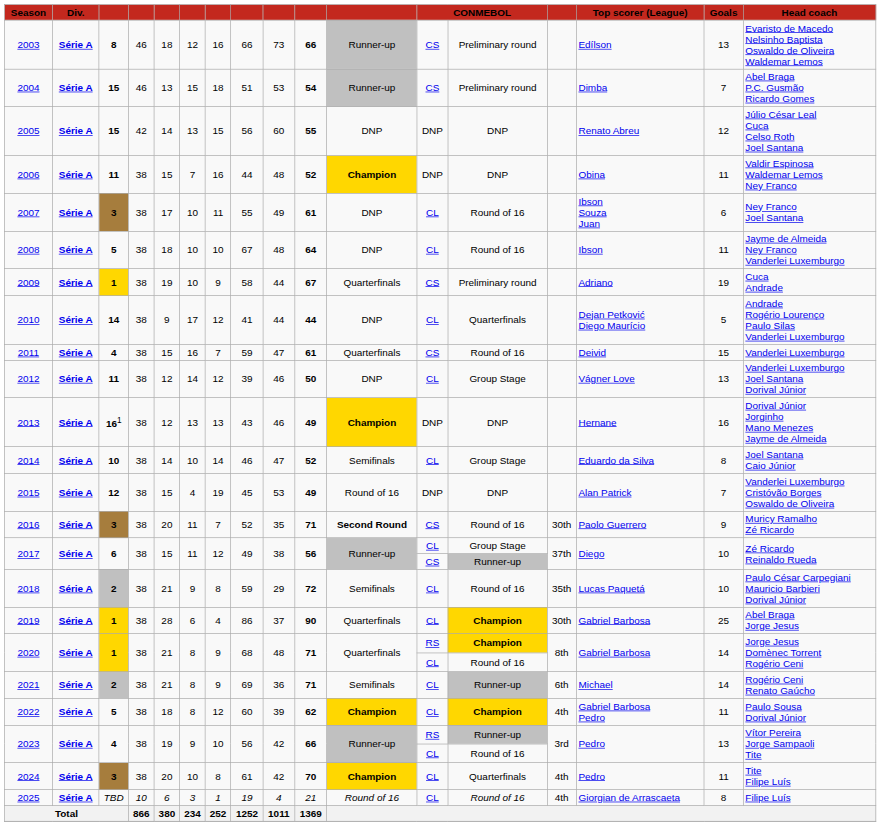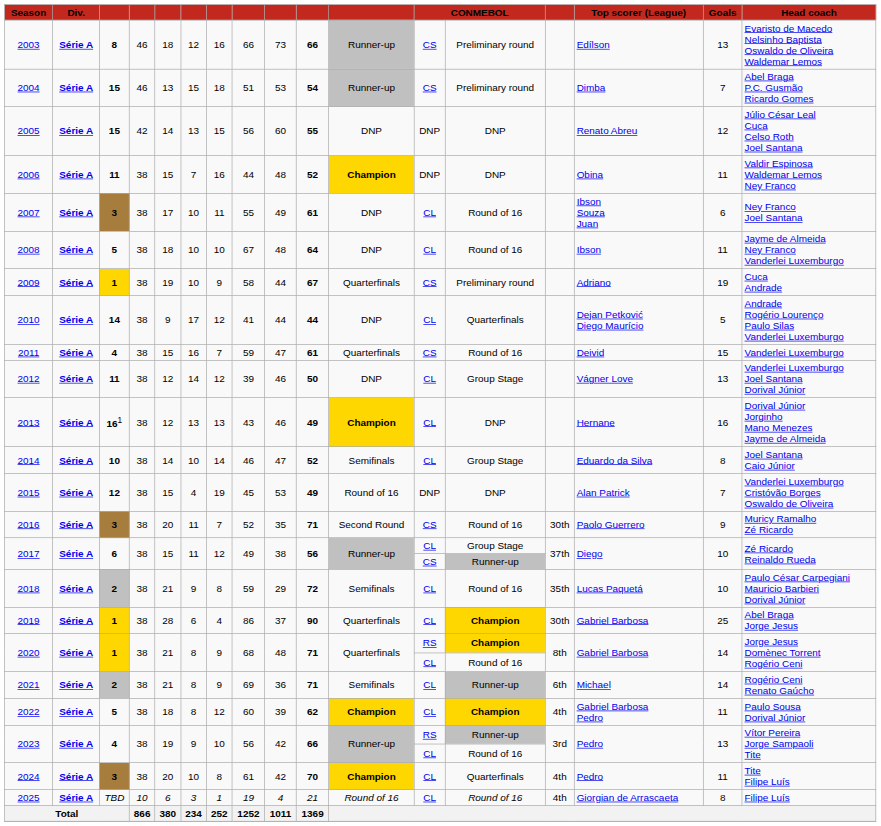 <table class="wikitable" width=100% style="font-size:90%; text-align:center;">
 <tr style="background:#C3281E; text-align:center;">
 <td><span><strong>Season</strong></span></td>
 <td><span><strong>Div.</strong></span></td>
 <td><span><strong></strong></span></td>
 <td><span><strong></strong></span></td>
 <td><span><strong></strong></span></td>
 <td><span><strong></strong></span></td>
 <td><span><strong></strong></span></td>
 <td><span><strong></strong></span></td>
 <td><span><strong></strong></span></td>
 <td><span><strong></strong></span></td>
 <td><span><strong></strong></span></td>
 <td colspan=2><span><strong>CONMEBOL</strong></span></td>
 <td><span><strong></strong></span></td>
 <td><span><strong>Top scorer (League)</strong></span></td>
 <td><span><strong>Goals</strong></span></td>
 <td><span><strong>Head coach</strong></span></td>
 </tr>
 <tr>
 <td align=center><a href='#'>2003</a></td>
 <td align=center rowspan="1"><strong><a href='#'>Série A</a></strong></td>
 <td align=center><strong>8</strong></td>
 <td align=center>46</td>
 <td align=center>18</td>
 <td align=center>12</td>
 <td align=center>16</td>
 <td align=center>66</td>
 <td align=center>73</td>
 <td align=center><strong>66</strong></td>
 <td align=center bgcolor="silver">Runner-up</td>
 <td align=center><a href='#'>CS</a></td>
 <td align=center>Preliminary round</td>
 <td></td>
 <td align=left> <a href='#'>Edílson</a></td>
 <td align=center>13</td>
 <td align=left> <a href='#'>Evaristo de Macedo</a> <br> <a href='#'>Nelsinho Baptista</a> <br> <a href='#'>Oswaldo de Oliveira</a> <br> <a href='#'>Waldemar Lemos</a></td>
 </tr>
 <tr>
 <td align=center><a href='#'>2004</a></td>
 <td align=center rowspan="1"><strong><a href='#'>Série A</a></strong></td>
 <td align=center><strong>15</strong></td>
 <td align=center>46</td>
 <td align=center>13</td>
 <td align=center>15</td>
 <td align=center>18</td>
 <td align=center>51</td>
 <td align=center>53</td>
 <td align=center><strong>54</strong></td>
 <td align=center bgcolor="silver">Runner-up</td>
 <td align=center><a href='#'>CS</a></td>
 <td align=center>Preliminary round</td>
 <td></td>
 <td align=left> <a href='#'>Dimba</a></td>
 <td align=center>7</td>
 <td align=left> <a href='#'>Abel Braga</a> <br> <a href='#'>P.C. Gusmão</a> <br> <a href='#'>Ricardo Gomes</a></td>
 </tr>
 <tr>
 <td align=center><a href='#'>2005</a></td>
 <td align=center rowspan="1"><strong><a href='#'>Série A</a></strong></td>
 <td align=center><strong>15</strong></td>
 <td align=center>42</td>
 <td align=center>14</td>
 <td align=center>13</td>
 <td align=center>15</td>
 <td align=center>56</td>
 <td align=center>60</td>
 <td align=center><strong>55</strong></td>
 <td align=center>DNP</td>
 <td align=center>DNP</td>
 <td align=center>DNP</td>
 <td></td>
 <td align=left> <a href='#'>Renato Abreu</a></td>
 <td align=center>12</td>
 <td align=left> <a href='#'>Júlio César Leal</a> <br> <a href='#'>Cuca</a> <br> <a href='#'>Celso Roth</a> <br> <a href='#'>Joel Santana</a></td>
 </tr>
 <tr>
 <td align=center><a href='#'>2006</a></td>
 <td align=center rowspan="1"><strong><a href='#'>Série A</a></strong></td>
 <td align=center><strong>11</strong></td>
 <td align=center>38</td>
 <td align=center>15</td>
 <td align=center>7</td>
 <td align=center>16</td>
 <td align=center>44</td>
 <td align=center>48</td>
 <td align=center><strong>52</strong></td>
 <td align=center bgcolor="gold"><strong>Champion</strong></td>
 <td align=center>DNP</td>
 <td align=center>DNP</td>
 <td></td>
 <td align=left> <a href='#'>Obina</a></td>
 <td align=center>11</td>
 <td align=left> <a href='#'>Valdir Espinosa</a> <br> <a href='#'>Waldemar Lemos</a> <br> <a href='#'>Ney Franco</a></td>
 </tr>
 <tr>
 <td align=center><a href='#'>2007</a></td>
 <td align=center rowspan="1"><strong><a href='#'>Série A</a></strong></td>
 <td align=center bgcolor="#a67d3d"><strong>3</strong></td>
 <td align=center>38</td>
 <td align=center>17</td>
 <td align=center>10</td>
 <td align=center>11</td>
 <td align=center>55</td>
 <td align=center>49</td>
 <td align=center><strong>61</strong></td>
 <td align=center>DNP</td>
 <td align=center><a href='#'>CL</a></td>
 <td align=center>Round of 16</td>
 <td></td>
 <td align=left> <a href='#'>Ibson</a> <br> <a href='#'>Souza</a> <br> <a href='#'>Juan</a></td>
 <td align=center>6</td>
 <td align=left> <a href='#'>Ney Franco</a> <br> <a href='#'>Joel Santana</a></td>
 </tr>
 <tr>
 <td align=center><a href='#'>2008</a></td>
 <td align=center rowspan="1"><strong><a href='#'>Série A</a></strong></td>
 <td align=center><strong>5</strong></td>
 <td align=center>38</td>
 <td align=center>18</td>
 <td align=center>10</td>
 <td align=center>10</td>
 <td align=center>67</td>
 <td align=center>48</td>
 <td align=center><strong>64</strong></td>
 <td align=center>DNP</td>
 <td align=center><a href='#'>CL</a></td>
 <td align=center>Round of 16</td>
 <td></td>
 <td align=left> <a href='#'>Ibson</a></td>
 <td align=center>11</td>
 <td align=left> <a href='#'>Jayme de Almeida</a> <br> <a href='#'>Ney Franco</a> <br> <a href='#'>Vanderlei Luxemburgo</a></td>
 </tr>
 <tr>
 <td align=center><a href='#'>2009</a></td>
 <td align=center rowspan="1"><strong><a href='#'>Série A</a></strong></td>
 <td align=center bgcolor="gold"><strong>1</strong></td>
 <td align=center>38</td>
 <td align=center>19</td>
 <td align=center>10</td>
 <td align=center>9</td>
 <td align=center>58</td>
 <td align=center>44</td>
 <td align=center><strong>67</strong></td>
 <td align=center>Quarterfinals</td>
 <td align=center><a href='#'>CS</a></td>
 <td align=center>Preliminary round</td>
 <td></td>
 <td align=left> <a href='#'>Adriano</a></td>
 <td align=center>19</td>
 <td align=left> <a href='#'>Cuca</a> <br> <a href='#'>Andrade</a></td>
 </tr>
 <tr>
 <td align=center><a href='#'>2010</a></td>
 <td align=center rowspan="1"><strong><a href='#'>Série A</a></strong></td>
 <td align=center><strong>14</strong></td>
 <td align=center>38</td>
 <td align=center>9</td>
 <td align=center>17</td>
 <td align=center>12</td>
 <td align=center>41</td>
 <td align=center>44</td>
 <td align=center><strong>44</strong></td>
 <td align=center>DNP</td>
 <td align=center><a href='#'>CL</a></td>
 <td align=center>Quarterfinals</td>
 <td></td>
 <td align=left> <a href='#'>Dejan Petković</a><br> <a href='#'>Diego Maurício</a></td>
 <td align=center>5</td>
 <td align=left> <a href='#'>Andrade</a> <br> <a href='#'>Rogério Lourenço</a> <br> <a href='#'>Paulo Silas</a> <br> <a href='#'>Vanderlei Luxemburgo</a></td>
 </tr>
 <tr>
 <td align=center><a href='#'>2011</a></td>
 <td align=center rowspan="1"><strong><a href='#'>Série A</a></strong></td>
 <td align=center><strong>4</strong></td>
 <td align=center>38</td>
 <td align=center>15</td>
 <td align=center>16</td>
 <td align=center>7</td>
 <td align=center>59</td>
 <td align=center>47</td>
 <td align=center><strong>61</strong></td>
 <td align=center>Quarterfinals</td>
 <td align=center><a href='#'>CS</a></td>
 <td align=center>Round of 16</td>
 <td></td>
 <td align=left> <a href='#'>Deivid</a></td>
 <td align=center>15</td>
 <td align=left> <a href='#'>Vanderlei Luxemburgo</a></td>
 </tr>
 <tr>
 <td align=center><a href='#'>2012</a></td>
 <td align=center rowspan="1"><strong><a href='#'>Série A</a></strong></td>
 <td align=center><strong>11</strong></td>
 <td align=center>38</td>
 <td align=center>12</td>
 <td align=center>14</td>
 <td align=center>12</td>
 <td align=center>39</td>
 <td align=center>46</td>
 <td align=center><strong>50</strong></td>
 <td align=center>DNP</td>
 <td align=center><a href='#'>CL</a></td>
 <td align=center>Group Stage</td>
 <td></td>
 <td align=left> <a href='#'>Vágner Love</a></td>
 <td align=center>13</td>
 <td align=left> <a href='#'>Vanderlei Luxemburgo</a> <br> <a href='#'>Joel Santana</a> <br> <a href='#'>Dorival Júnior</a></td>
 </tr>
 <tr>
 <td align=center><a href='#'>2013</a></td>
 <td align=center rowspan="1"><strong><a href='#'>Série A</a></strong></td>
 <td align=center><strong>16</strong><sup>1</sup></td>
 <td align=center>38</td>
 <td align=center>12</td>
 <td align=center>13</td>
 <td align=center>13</td>
 <td align=center>43</td>
 <td align=center>46</td>
 <td align=center><strong>49</strong></td>
 <td align=center bgcolor="gold"><strong>Champion</strong></td>
-<td align=center>DNP</td>
+<td align=center><a href='#'>CL</a></td>
 <td align=center>DNP</td>
 <td></td>
 <td align=left> <a href='#'>Hernane</a></td>
 <td align=center>16</td>
 <td align=left> <a href='#'>Dorival Júnior</a> <br> <a href='#'>Jorginho</a> <br> <a href='#'>Mano Menezes</a> <br> <a href='#'>Jayme de Almeida</a></td>
 </tr>
 <tr>
 <td align=center><a href='#'>2014</a></td>
 <td align=center rowspan="1"><strong><a href='#'>Série A</a></strong></td>
 <td align=center><strong>10</strong></td>
 <td align=center>38</td>
 <td align=center>14</td>
 <td align=center>10</td>
 <td align=center>14</td>
 <td align=center>46</td>
 <td align=center>47</td>
 <td align=center><strong>52</strong></td>
 <td align=center>Semifinals</td>
 <td align=center><a href='#'>CL</a></td>
 <td align=center>Group Stage</td>
 <td></td>
 <td align=left> <a href='#'>Eduardo da Silva</a></td>
 <td align=center>8</td>
 <td align=left> <a href='#'>Joel Santana</a> <br> <a href='#'>Caio Júnior</a></td>
 </tr>
 <tr>
 <td align=center><a href='#'>2015</a></td>
 <td align=center rowspan="1"><strong><a href='#'>Série A</a></strong></td>
 <td align=center><strong>12</strong></td>
 <td align=center>38</td>
 <td align=center>15</td>
 <td align=center>4</td>
 <td align=center>19</td>
 <td align=center>45</td>
 <td align=center>53</td>
 <td align=center><strong>49</strong></td>
 <td align=center>Round of 16</td>
 <td align=center>DNP</td>
 <td align=center>DNP</td>
 <td></td>
 <td align=left> <a href='#'>Alan Patrick</a></td>
 <td align=center>7</td>
 <td align=left> <a href='#'>Vanderlei Luxemburgo</a> <br> <a href='#'>Cristóvão Borges</a> <br> <a href='#'>Oswaldo de Oliveira</a></td>
 </tr>
 <tr>
 <td align=center><a href='#'>2016</a></td>
 <td align=center rowspan="1"><strong><a href='#'>Série A</a></strong></td>
 <td align=center bgcolor="#a67d3d"><strong>3</strong></td>
 <td align=center>38</td>
 <td align=center>20</td>
 <td align=center>11</td>
 <td align=center>7</td>
 <td align=center>52</td>
 <td align=center>35</td>
 <td align=center><strong>71</strong></td>
-<td align=center><strong>Second Round</strong></td>
+<td align=center>Second Round</td>
 <td align=center><a href='#'>CS</a></td>
 <td align=center>Round of 16</td>
 <td align=center>30th</td>
 <td align=left> <a href='#'>Paolo Guerrero</a></td>
 <td align=center>9</td>
 <td align=left> <a href='#'>Muricy Ramalho</a> <br> <a href='#'>Zé Ricardo</a></td>
 </tr>
 <tr>
 <td align=center rowspan="2"><a href='#'>2017</a></td>
 <td align=center rowspan="2"><strong><a href='#'>Série A</a></strong></td>
 <td align=center rowspan="2"><strong>6</strong></td>
 <td align=center rowspan="2">38</td>
 <td align=center rowspan="2">15</td>
 <td align=center rowspan="2">11</td>
 <td align=center rowspan="2">12</td>
 <td align=center rowspan="2">49</td>
 <td align=center rowspan="2">38</td>
 <td align=center rowspan="2"><strong>56</strong></td>
 <td align=center rowspan="2" bgcolor="silver">Runner-up</td>
 <td align=center rowspan="1"><a href='#'>CL</a></td>
 <td align=center>Group Stage</td>
 <td rowspan="2">37th</td>
 <td align=left rowspan="2"> <a href='#'>Diego</a></td>
 <td align=center rowspan="2">10</td>
 <td align=left rowspan="2"> <a href='#'>Zé Ricardo</a> <br> <a href='#'>Reinaldo Rueda</a></td>
 </tr>
 <tr>
 <td align=center rowspan="1"><a href='#'>CS</a></td>
 <td align=center bgcolor="silver">Runner-up</td>
 </tr>
 <tr>
 <td align=center><a href='#'>2018</a></td>
 <td align=center rowspan="1"><strong><a href='#'>Série A</a></strong></td>
 <td align=center bgcolor="silver"><strong>2</strong></td>
 <td align=center>38</td>
 <td align=center>21</td>
 <td align=center>9</td>
 <td align=center>8</td>
 <td align=center>59</td>
 <td align=center>29</td>
 <td align=center><strong>72</strong></td>
 <td align=center>Semifinals</td>
 <td align=center><a href='#'>CL</a></td>
 <td align=center>Round of 16</td>
 <td align=center>35th</td>
 <td align=left> <a href='#'>Lucas Paquetá</a></td>
 <td align=center>10</td>
 <td align=left> <a href='#'>Paulo César Carpegiani</a> <br>  <a href='#'>Mauricio Barbieri</a> <br>  <a href='#'>Dorival Júnior</a></td>
 </tr>
 <tr>
 <td align=center><a href='#'>2019</a></td>
 <td align=center rowspan="1"><strong><a href='#'>Série A</a></strong></td>
 <td align=center bgcolor="gold"><strong>1</strong></td>
 <td align=center>38</td>
 <td align=center>28</td>
 <td align=center>6</td>
 <td align=center>4</td>
 <td align=center>86</td>
 <td align=center>37</td>
 <td align=center><strong>90</strong></td>
 <td align=center>Quarterfinals</td>
 <td align=center><a href='#'>CL</a></td>
 <td align=center bgcolor="gold"><strong>Champion</strong></td>
 <td align=center>30th</td>
 <td align=left> <a href='#'>Gabriel Barbosa</a></td>
 <td align=center>25</td>
 <td align=left> <a href='#'>Abel Braga</a> <br>  <a href='#'>Jorge Jesus</a></td>
 </tr>
 <tr>
 <td align=center rowspan="2"><a href='#'>2020</a></td>
 <td align=center rowspan="2"><strong><a href='#'>Série A</a></strong></td>
 <td align=center rowspan="2" bgcolor="gold"><strong>1</strong></td>
 <td align=center rowspan="2">38</td>
 <td align=center rowspan="2">21</td>
 <td align=center rowspan="2">8</td>
 <td align=center rowspan="2">9</td>
 <td align=center rowspan="2">68</td>
 <td align=center rowspan="2">48</td>
 <td align=center rowspan="2"><strong>71</strong></td>
 <td align=center rowspan="2">Quarterfinals</td>
 <td align=center rowspan="1"><a href='#'>RS</a></td>
 <td align=center rowspan="1" bgcolor="gold"><strong>Champion</strong></td>
 <td align=center rowspan="2">8th</td>
 <td align=left rowspan="2"> <a href='#'>Gabriel Barbosa</a></td>
 <td align=center rowspan="2">14</td>
 <td align=left rowspan="2"> <a href='#'>Jorge Jesus</a> <br>  <a href='#'>Domènec Torrent</a> <br>  <a href='#'>Rogério Ceni</a></td>
 </tr>
 <tr>
 <td align=center rowspan="1"><a href='#'>CL</a></td>
 <td align=center rowspan="1">Round of 16</td>
 </tr>
 <tr>
 <td align=center><a href='#'>2021</a></td>
 <td align=center rowspan="1"><strong><a href='#'>Série A</a></strong></td>
 <td align=center bgcolor="silver"><strong>2</strong></td>
 <td align=center>38</td>
 <td align=center>21</td>
 <td align=center>8</td>
 <td align=center>9</td>
 <td align=center>69</td>
 <td align=center>36</td>
 <td align=center><strong>71</strong></td>
 <td align=center>Semifinals</td>
 <td align=center><a href='#'>CL</a></td>
 <td align=center bgcolor="silver">Runner-up</td>
 <td align=center>6th</td>
 <td align=left> <a href='#'>Michael</a></td>
 <td align=center>14</td>
 <td align=left> <a href='#'>Rogério Ceni</a> <br>  <a href='#'>Renato Gaúcho</a></td>
 </tr>
 <tr>
 <td align=center><a href='#'>2022</a></td>
 <td align=center rowspan="1"><strong><a href='#'>Série A</a></strong></td>
 <td align=center><strong>5</strong></td>
 <td align=center>38</td>
 <td align=center>18</td>
 <td align=center>8</td>
 <td align=center>12</td>
 <td align=center>60</td>
 <td align=center>39</td>
 <td align=center><strong>62</strong></td>
 <td align=center bgcolor="gold"><strong>Champion</strong></td>
 <td align=center><a href='#'>CL</a></td>
 <td align=center bgcolor="gold"><strong>Champion</strong></td>
 <td align=center>4th</td>
 <td align=left> <a href='#'>Gabriel Barbosa</a> <br>  <a href='#'>Pedro</a></td>
 <td align=center>11</td>
 <td align=left> <a href='#'>Paulo Sousa</a> <br>  <a href='#'>Dorival Júnior</a></td>
 </tr>
 <tr>
 <td align=center rowspan="2"><a href='#'>2023</a></td>
 <td align=center rowspan="2"><strong><a href='#'>Série A</a></strong></td>
 <td align=center rowspan="2"><strong>4</strong></td>
 <td align=center rowspan="2">38</td>
 <td align=center rowspan="2">19</td>
 <td align=center rowspan="2">9</td>
 <td align=center rowspan="2">10</td>
 <td align=center rowspan="2">56</td>
 <td align=center rowspan="2">42</td>
 <td align=center rowspan="2"><strong>66</strong></td>
 <td align=center rowspan="2" bgcolor="silver">Runner-up</td>
 <td align=center rowspan="1"><a href='#'>RS</a></td>
 <td align=center rowspan="1" bgcolor="silver">Runner-up</td>
 <td align=center rowspan="2">3rd</td>
 <td align=left rowspan="2"> <a href='#'>Pedro</a></td>
 <td align=center rowspan="2">13</td>
 <td align=left rowspan="2"> <a href='#'>Vítor Pereira</a> <br>  <a href='#'>Jorge Sampaoli</a> <br>  <a href='#'>Tite</a></td>
 </tr>
 <tr>
 <td align=center rowspan="1"><a href='#'>CL</a></td>
 <td align=center rowspan="1">Round of 16</td>
 </tr>
 <tr>
 <td align=center><a href='#'>2024</a></td>
 <td align=center rowspan="1"><strong><a href='#'>Série A</a></strong></td>
 <td align=center bgcolor="#a67d3d"><strong>3</strong></td>
 <td align=center>38</td>
 <td align=center>20</td>
 <td align=center>10</td>
 <td align=center>8</td>
 <td align=center>61</td>
 <td align=center>42</td>
 <td align=center><strong>70</strong></td>
 <td align=center bgcolor="gold"><strong>Champion</strong></td>
 <td align=center><a href='#'>CL</a></td>
 <td align=center>Quarterfinals</td>
 <td align=center>4th</td>
 <td align=left> <a href='#'>Pedro</a></td>
 <td align=center>11</td>
 <td align=left> <a href='#'>Tite</a> <br>  <a href='#'>Filipe Luís</a></td>
 </tr>
 <tr>
 <td align=center><a href='#'>2025</a></td>
 <td align=center rowspan="1"><strong><a href='#'>Série A</a></strong></td>
 <td align=center><em>TBD</em></td>
 <td align=center><em>10</em></td>
 <td align=center><em>6</em></td>
 <td align=center><em>3</em></td>
 <td align=center><em>1</em></td>
 <td align=center><em>19</em></td>
 <td align=center><em>4</em></td>
 <td align=center><em>21</em></td>
 <td align=center><em>Round of 16</em></td>
 <td align=center><a href='#'>CL</a></td>
 <td align=center><em>Round of 16</em></td>
 <td align=center>4th</td>
 <td align=left> <a href='#'>Giorgian de Arrascaeta</a></td>
 <td align=center>8</td>
 <td align=left> <a href='#'>Filipe Luís</a></td>
 </tr>
 <tr>
 <th align=center colspan="3"><strong>Total</strong></th>
 <th align=center><strong>866</strong></th>
 <th align=center><strong>380</strong></th>
 <th align=center><strong>234</strong></th>
 <th align=center><strong>252</strong></th>
 <th align=center><strong>1252</strong></th>
 <th align=center><strong>1011</strong></th>
 <th align=center><strong>1369</strong></th>
 <th align=center colspan="7"></th>
 </tr>
 <tr>
 </tr>
 </table>
